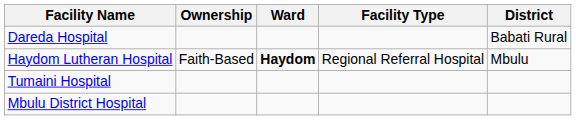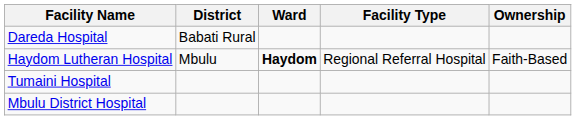 <table class="wikitable sortable">
 <tr>
 <th>Facility Name</th>
-<th>Ownership</th>
+<th>District</th>
 <th>Ward</th>
 <th>Facility Type</th>
-<th>District</th>
+<th>Ownership</th>
 </tr>
 <tr>
 <td><a href='#'>Dareda Hospital</a></td>
+<td>Babati Rural</td>
 <td></td>
 <td></td>
 <td></td>
-<td>Babati Rural</td>
 </tr>
 <tr>
 <td><a href='#'>Haydom Lutheran Hospital</a></td>
-<td>Faith-Based</td>
+<td>Mbulu</td>
 <td><strong>Haydom</strong></td>
 <td>Regional Referral Hospital</td>
-<td>Mbulu</td>
+<td>Faith-Based</td>
 </tr>
 <tr>
 <td><a href='#'>Tumaini Hospital</a></td>
 <td></td>
 <td></td>
 <td></td>
 <td></td>
 </tr>
 <tr>
 <td><a href='#'>Mbulu District Hospital</a></td>
 <td></td>
 <td></td>
 <td></td>
 <td></td>
 </tr>
 </table>
